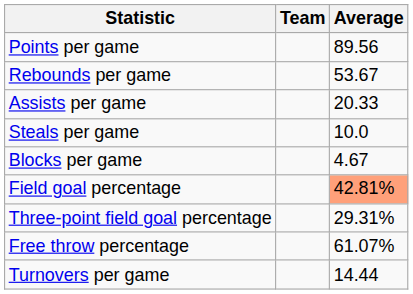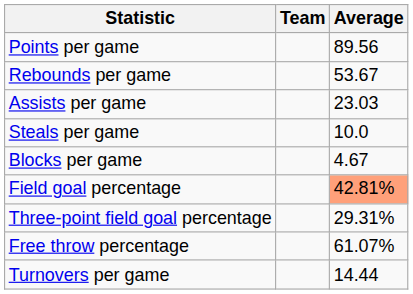 <table class="wikitable">
 <tr>
 <th>Statistic</th>
 <th>Team</th>
 <th>Average</th>
 </tr>
 <tr>
 <td><a href='#'>Points</a> per game</td>
 <td></td>
 <td>89.56</td>
 </tr>
 <tr>
 <td><a href='#'>Rebounds</a> per game</td>
 <td></td>
 <td>53.67</td>
 </tr>
 <tr>
 <td><a href='#'>Assists</a> per game</td>
 <td></td>
-<td>20.33</td>
+<td>23.03</td>
 </tr>
 <tr>
 <td><a href='#'>Steals</a> per game</td>
 <td></td>
 <td>10.0</td>
 </tr>
 <tr>
 <td><a href='#'>Blocks</a> per game</td>
 <td><br></td>
 <td>4.67</td>
 </tr>
 <tr>
 <td><a href='#'>Field goal</a> percentage</td>
 <td></td>
 <td style="background: lightsalmon;">42.81%</td>
 </tr>
 <tr>
 <td><a href='#'>Three-point field goal</a> percentage</td>
 <td></td>
 <td>29.31%</td>
 </tr>
 <tr>
 <td><a href='#'>Free throw</a> percentage</td>
 <td></td>
 <td>61.07%</td>
 </tr>
 <tr>
 <td><a href='#'>Turnovers</a> per game</td>
 <td></td>
 <td>14.44</td>
 </tr>
 </table>
